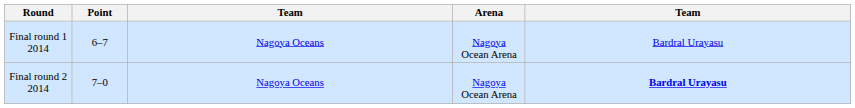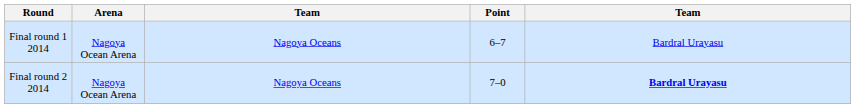 <table class="wikitable" style="width:100%;">
 <tr>
 <th width=40>Round</th>
+<th width=50>Arena</th>
+<th width=250>Team</th>
 <th width=30>Point</th>
-<th width=250>Team</th>
-<th width=50>Arena</th>
 <th width=250>Team</th>
 </tr>
 <tr align=center bgcolor=#D0E7FF>
 <td>Final round 1 2014</td>
+<td><br><a href='#'>Nagoya</a><br> Ocean Arena</td>
+<td> <a href='#'>Nagoya Oceans</a></td>
 <td>6–7</td>
-<td> <a href='#'>Nagoya Oceans</a></td>
-<td><br><a href='#'>Nagoya</a><br> Ocean Arena</td>
 <td> <a href='#'>Bardral Urayasu</a></td>
 </tr>
 <tr align=center bgcolor=#D0E7FF>
 <td>Final round 2 2014</td>
+<td><br><a href='#'>Nagoya</a><br> Ocean Arena</td>
+<td> <a href='#'>Nagoya Oceans</a></td>
 <td>7–0</td>
-<td> <a href='#'>Nagoya Oceans</a></td>
-<td><br><a href='#'>Nagoya</a><br> Ocean Arena</td>
 <td><strong> <a href='#'>Bardral Urayasu</a></strong></td>
 </tr>
 </table>
